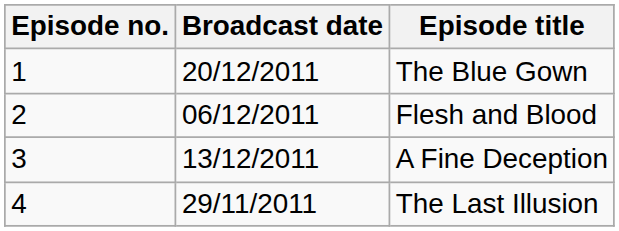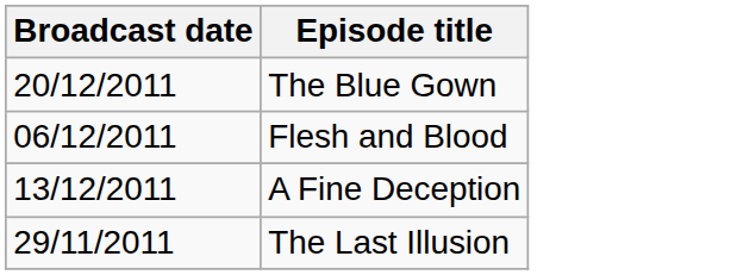 <table class="wikitable">
 <tr>
-<th>Episode no.</th>
 <th>Broadcast date</th>
 <th>Episode title</th>
 </tr>
 <tr>
-<td>1</td>
 <td>20/12/2011</td>
 <td>The Blue Gown</td>
 </tr>
 <tr>
-<td>2</td>
 <td>06/12/2011</td>
 <td>Flesh and Blood</td>
 </tr>
 <tr>
-<td>3</td>
 <td>13/12/2011</td>
 <td>A Fine Deception</td>
 </tr>
 <tr>
-<td>4</td>
 <td>29/11/2011</td>
 <td>The Last Illusion</td>
 </tr>
 </table>
